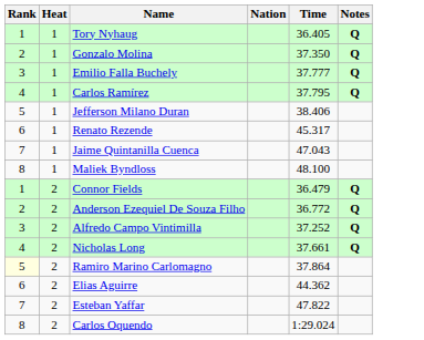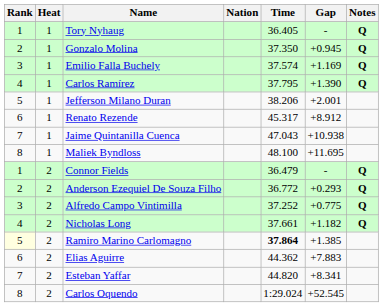 <table class="wikitable sortable" style="text-align:center">
 <tr>
 <th>Rank</th>
 <th>Heat</th>
 <th>Name</th>
 <th>Nation</th>
 <th>Time</th>
+<th>Gap</th>
 <th>Notes</th>
 </tr>
 <tr bgcolor=ccffcc>
 <td>1</td>
 <td>1</td>
 <td align=left><a href='#'>Tory Nyhaug</a></td>
 <td align=left></td>
 <td>36.405</td>
+<td>-</td>
 <td><strong>Q</strong></td>
 </tr>
 <tr bgcolor=ccffcc>
 <td>2</td>
 <td>1</td>
 <td align=left><a href='#'>Gonzalo Molina</a></td>
 <td align=left></td>
 <td>37.350</td>
+<td>+0.945</td>
 <td><strong>Q</strong></td>
 </tr>
 <tr bgcolor=ccffcc>
 <td>3</td>
 <td>1</td>
 <td align=left><a href='#'>Emilio Falla Buchely</a></td>
 <td align=left></td>
-<td>37.777</td>
+<td>37.574</td>
+<td>+1.169</td>
 <td><strong>Q</strong></td>
 </tr>
 <tr bgcolor=ccffcc>
 <td>4</td>
 <td>1</td>
 <td align=left><a href='#'>Carlos Ramírez</a></td>
 <td align=left></td>
 <td>37.795</td>
+<td>+1.390</td>
 <td><strong>Q</strong></td>
 </tr>
 <tr>
 <td>5</td>
 <td>1</td>
 <td align=left><a href='#'>Jefferson Milano Duran</a></td>
 <td align=left></td>
-<td>38.406</td>
+<td>38.206</td>
+<td>+2.001</td>
 <td></td>
 </tr>
 <tr>
 <td>6</td>
 <td>1</td>
 <td align=left><a href='#'>Renato Rezende</a></td>
 <td align=left></td>
 <td>45.317</td>
+<td>+8.912</td>
 <td></td>
 </tr>
 <tr>
 <td>7</td>
 <td>1</td>
 <td align=left><a href='#'>Jaime Quintanilla Cuenca</a></td>
 <td align=left></td>
 <td>47.043</td>
+<td>+10.938</td>
 <td></td>
 </tr>
 <tr>
 <td>8</td>
 <td>1</td>
 <td align=left><a href='#'>Maliek Byndloss</a></td>
 <td align=left></td>
 <td>48.100</td>
+<td>+11.695</td>
 <td></td>
 </tr>
 <tr bgcolor=ccffcc>
 <td>1</td>
 <td>2</td>
 <td align=left><a href='#'>Connor Fields</a></td>
 <td align=left></td>
 <td>36.479</td>
+<td>-</td>
 <td><strong>Q</strong></td>
 </tr>
 <tr bgcolor=ccffcc>
 <td>2</td>
 <td>2</td>
 <td align=left><a href='#'>Anderson Ezequiel De Souza Filho</a></td>
 <td align=left></td>
 <td>36.772</td>
+<td>+0.293</td>
 <td><strong>Q</strong></td>
 </tr>
 <tr bgcolor=ccffcc>
 <td>3</td>
 <td>2</td>
 <td align=left><a href='#'>Alfredo Campo Vintimilla</a></td>
 <td align=left></td>
 <td>37.252</td>
+<td>+0.775</td>
 <td><strong>Q</strong></td>
 </tr>
 <tr bgcolor=ccffcc>
 <td>4</td>
 <td>2</td>
 <td align=left><a href='#'>Nicholas Long</a></td>
 <td align=left></td>
 <td>37.661</td>
+<td>+1.182</td>
 <td><strong>Q</strong></td>
 </tr>
 <tr>
 <td style="background: lightyellow;">5</td>
 <td>2</td>
 <td align=left><a href='#'>Ramiro Marino Carlomagno</a></td>
 <td align=left></td>
-<td>37.864</td>
+<td><strong>37.864</strong></td>
+<td>+1.385</td>
 <td></td>
 </tr>
 <tr>
 <td>6</td>
 <td>2</td>
 <td align=left><a href='#'>Elias Aguirre</a></td>
 <td align=left></td>
 <td>44.362</td>
+<td>+7.883</td>
 <td></td>
 </tr>
 <tr>
 <td>7</td>
 <td>2</td>
 <td align=left><a href='#'>Esteban Yaffar</a></td>
 <td align=left></td>
-<td>47.822</td>
+<td>44.820</td>
+<td>+8.341</td>
 <td></td>
 </tr>
 <tr>
 <td>8</td>
 <td>2</td>
 <td align=left><a href='#'>Carlos Oquendo</a></td>
 <td align=left></td>
 <td>1:29.024</td>
+<td>+52.545</td>
 <td></td>
 </tr>
 </table>
